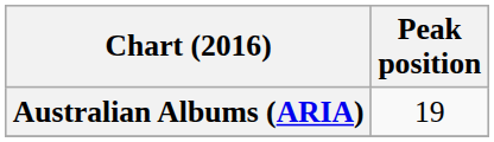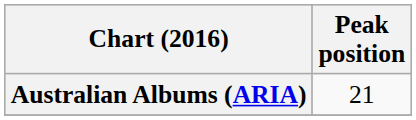 <table class="wikitable sortable plainrowheaders" style="text-align:center">
 <tr>
 <th scope="col">Chart (2016)</th>
 <th scope="col">Peak<br> position</th>
 </tr>
 <tr>
 <th scope="row">Australian Albums (<a href='#'>ARIA</a>)</th>
-<td>19</td>
+<td>21</td>
 </tr>
 <tr>
 </tr>
 </table>
